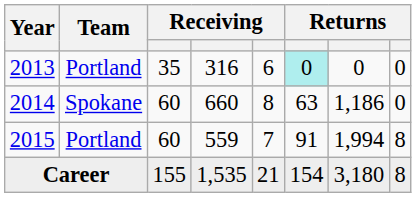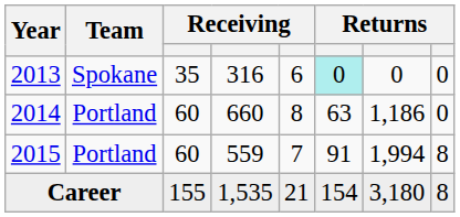 <table class="wikitable sortable" style="text-align:center">
 <tr>
 <th rowspan=2>Year</th>
 <th rowspan=2>Team</th>
 <th colspan=3>Receiving</th>
 <th colspan=3>Returns</th>
 </tr>
 <tr>
 <th></th>
 <th></th>
 <th></th>
 <th></th>
 <th></th>
 <th></th>
 </tr>
 <tr>
 <td><a href='#'>2013</a></td>
-<td><a href='#'>Portland</a></td>
+<td><a href='#'>Spokane</a></td>
 <td>35</td>
 <td>316</td>
 <td>6</td>
 <td style="background: paleturquoise;">0</td>
 <td>0</td>
 <td>0</td>
 </tr>
 <tr>
 <td><a href='#'>2014</a></td>
-<td><a href='#'>Spokane</a></td>
+<td><a href='#'>Portland</a></td>
 <td>60</td>
 <td>660</td>
 <td>8</td>
 <td>63</td>
 <td>1,186</td>
 <td>0</td>
 </tr>
 <tr>
 <td><a href='#'>2015</a></td>
 <td><a href='#'>Portland</a></td>
 <td>60</td>
 <td>559</td>
 <td>7</td>
 <td>91</td>
 <td>1,994</td>
 <td>8</td>
 </tr>
 <tr class="sortbottom" style="background:#eee;">
 <td colspan=2><strong>Career</strong></td>
 <td>155</td>
 <td>1,535</td>
 <td>21</td>
 <td>154</td>
 <td>3,180</td>
 <td>8</td>
 </tr>
 </table>
